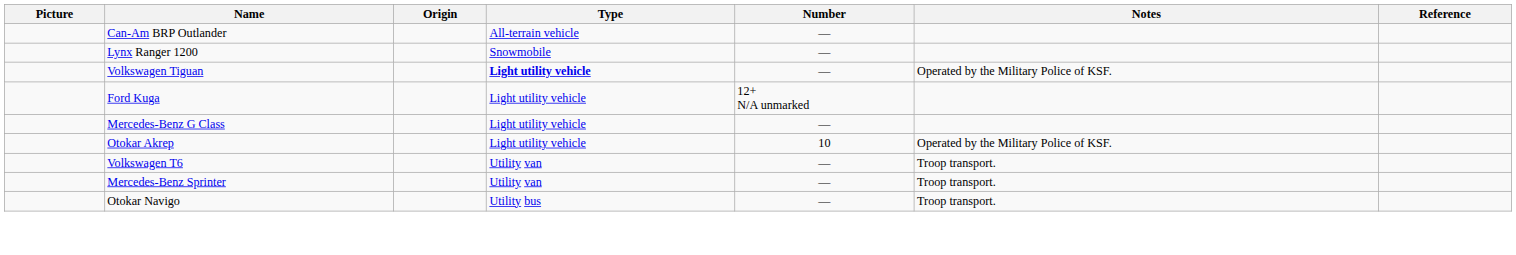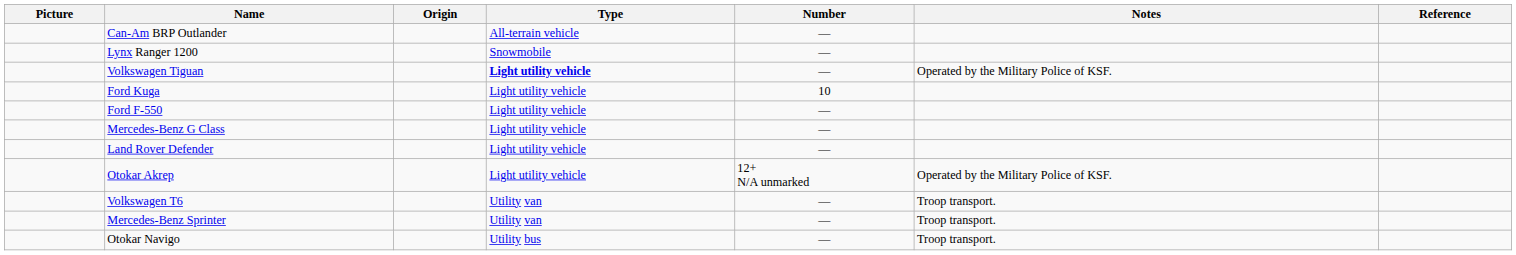 <table class="wikitable" style="width:100%;">
 <tr>
 <th>Picture</th>
 <th>Name</th>
 <th>Origin</th>
 <th>Type</th>
 <th>Number</th>
 <th>Notes</th>
 <th>Reference</th>
 </tr>
 <tr>
 <td></td>
 <td><a href='#'>Can-Am</a> BRP Outlander</td>
 <td></td>
 <td><a href='#'>All-terrain vehicle</a></td>
 <td style="text-align: center;">—</td>
 <td></td>
 <td></td>
 </tr>
 <tr>
 <td></td>
 <td><a href='#'>Lynx</a> Ranger 1200</td>
 <td></td>
 <td><a href='#'>Snowmobile</a></td>
 <td style="text-align: center;">—</td>
 <td></td>
 <td></td>
 </tr>
 <tr>
 <td></td>
 <td><a href='#'>Volkswagen Tiguan</a></td>
 <td></td>
 <td><strong><a href='#'>Light utility vehicle</a></strong></td>
 <td style="text-align: center;">—</td>
 <td>Operated by the Military Police of KSF.</td>
 <td></td>
 </tr>
 <tr>
 <td></td>
 <td><a href='#'>Ford Kuga</a></td>
 <td></td>
 <td><a href='#'>Light utility vehicle</a></td>
-<td>12+<br>N/A unmarked</td>
+<td style="text-align: center;">10</td>
+<td></td>
+<td></td>
+</tr>
+<tr>
+<td></td>
+<td><a href='#'>Ford F-550</a></td>
+<td></td>
+<td><a href='#'>Light utility vehicle</a></td>
+<td style="text-align: center;">—</td>
 <td></td>
 <td></td>
 </tr>
 <tr>
 <td></td>
 <td><a href='#'>Mercedes-Benz G Class</a></td>
 <td></td>
 <td><a href='#'>Light utility vehicle</a></td>
 <td style="text-align: center;">—</td>
 <td></td>
 <td></td>
 </tr>
 <tr>
 <td></td>
+<td><a href='#'>Land Rover Defender</a></td>
+<td></td>
+<td><a href='#'>Light utility vehicle</a></td>
+<td style="text-align: center;">—</td>
+<td></td>
+<td></td>
+</tr>
+<tr>
+<td></td>
 <td><a href='#'>Otokar Akrep</a></td>
 <td></td>
 <td><a href='#'>Light utility vehicle</a></td>
-<td style="text-align: center;">10</td>
+<td>12+<br>N/A unmarked</td>
 <td>Operated by the Military Police of KSF.</td>
 <td></td>
 </tr>
 <tr>
 <td></td>
 <td><a href='#'>Volkswagen T6</a></td>
 <td></td>
 <td><a href='#'>Utility</a> <a href='#'>van</a></td>
 <td style="text-align: center;">—</td>
 <td>Troop transport.</td>
 <td></td>
 </tr>
 <tr>
 <td></td>
 <td><a href='#'>Mercedes-Benz Sprinter</a></td>
 <td></td>
 <td><a href='#'>Utility</a> <a href='#'>van</a></td>
 <td style="text-align: center;">—</td>
 <td>Troop transport.</td>
 <td></td>
 </tr>
 <tr>
 <td></td>
 <td>Otokar Navigo</td>
 <td></td>
 <td><a href='#'>Utility</a> <a href='#'>bus</a></td>
 <td style="text-align: center;">—</td>
 <td>Troop transport.</td>
 <td></td>
 </tr>
 </table>
